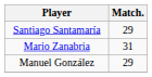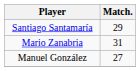 <table class="wikitable sortable" style="text-align:center">
 <tr>
 <th width=150px>Player</th>
 <th width=50px>Match.</th>
 </tr>
 <tr>
 <td><a href='#'>Santiago Santamaría</a></td>
 <td>29</td>
 </tr>
 <tr>
 <td><a href='#'>Mario Zanabria</a></td>
 <td>31</td>
 </tr>
 <tr>
 <td>Manuel González</td>
-<td>29</td>
+<td>27</td>
 </tr>
 <tr>
 </tr>
 </table>
